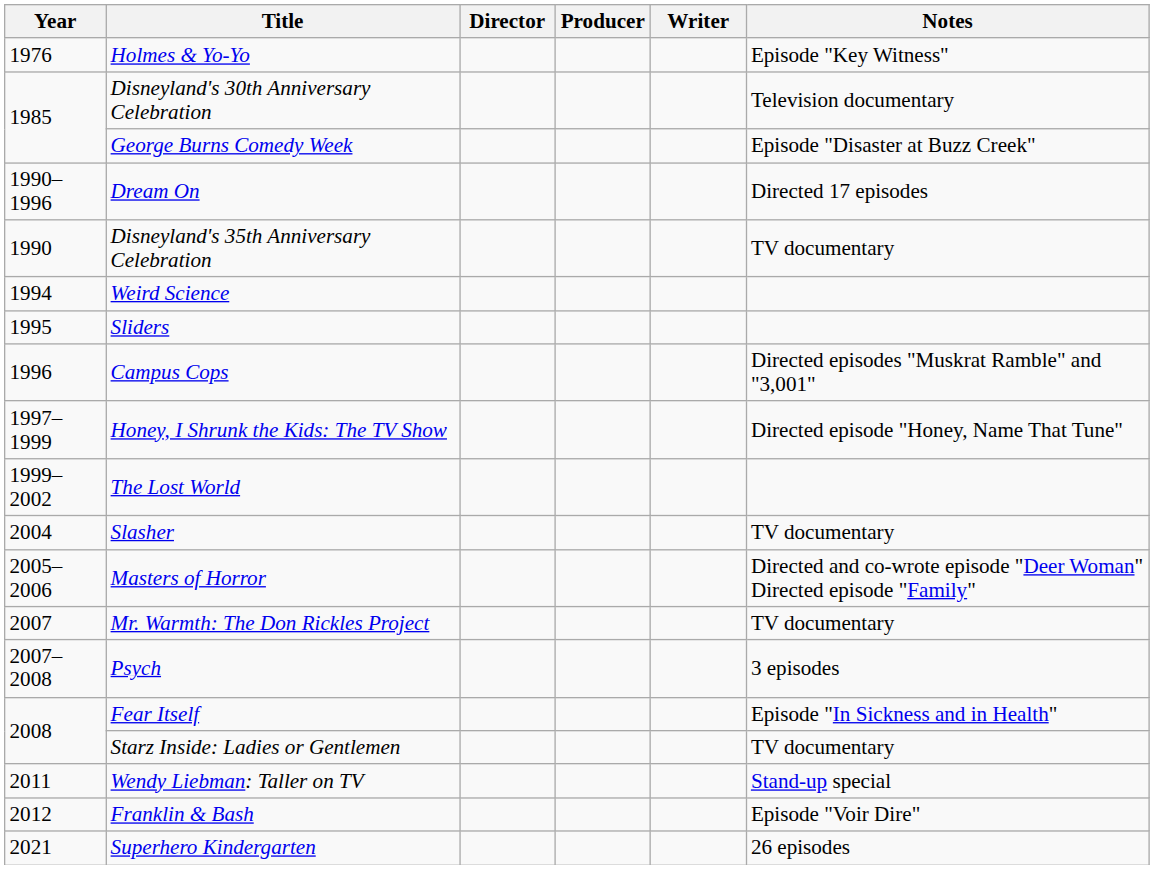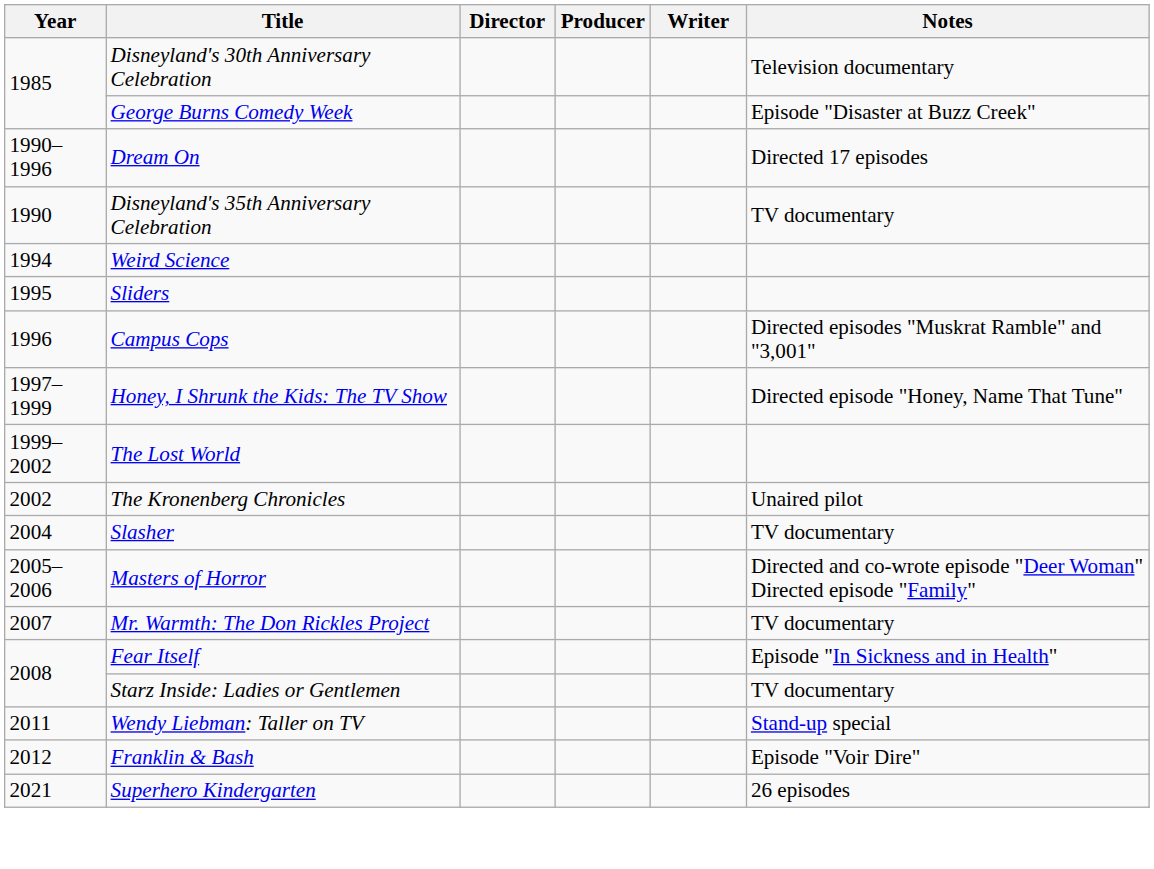 <table class="wikitable">
 <tr>
 <th>Year</th>
 <th>Title</th>
 <th width=65>Director</th>
 <th width=65>Producer</th>
 <th width=65>Writer</th>
 <th>Notes</th>
-</tr>
-<tr>
-<td>1976</td>
-<td><em><a href='#'>Holmes & Yo-Yo</a></em></td>
-<td></td>
-<td></td>
-<td></td>
-<td>Episode "Key Witness"</td>
 </tr>
 <tr>
 <td rowspan=2>1985</td>
 <td><em>Disneyland's 30th Anniversary Celebration</em></td>
 <td></td>
 <td></td>
 <td></td>
 <td>Television documentary</td>
 </tr>
 <tr>
 <td><em><a href='#'>George Burns Comedy Week</a></em></td>
 <td></td>
 <td></td>
 <td></td>
 <td>Episode "Disaster at Buzz Creek"</td>
 </tr>
 <tr>
 <td>1990–1996</td>
 <td><em><a href='#'>Dream On</a></em></td>
 <td></td>
 <td></td>
 <td></td>
 <td>Directed 17 episodes</td>
 </tr>
 <tr>
 <td>1990</td>
 <td><em>Disneyland's 35th Anniversary Celebration</em></td>
 <td></td>
 <td></td>
 <td></td>
 <td>TV documentary</td>
 </tr>
 <tr>
 <td>1994</td>
 <td><em><a href='#'>Weird Science</a></em></td>
 <td></td>
 <td></td>
 <td></td>
 <td></td>
 </tr>
 <tr>
 <td>1995</td>
 <td><em><a href='#'>Sliders</a></em></td>
 <td></td>
 <td></td>
 <td></td>
 <td></td>
 </tr>
 <tr>
 <td>1996</td>
 <td><em><a href='#'>Campus Cops</a></em></td>
 <td></td>
 <td></td>
 <td></td>
 <td>Directed episodes "Muskrat Ramble" and "3,001"</td>
 </tr>
 <tr>
 <td>1997–1999</td>
 <td><em><a href='#'>Honey, I Shrunk the Kids: The TV Show</a></em></td>
 <td></td>
 <td></td>
 <td></td>
 <td>Directed episode "Honey, Name That Tune"</td>
 </tr>
 <tr>
 <td>1999–2002</td>
 <td><em><a href='#'>The Lost World</a></em></td>
 <td></td>
 <td></td>
 <td></td>
 <td></td>
 </tr>
 <tr>
+<td>2002</td>
+<td><em>The Kronenberg Chronicles</em></td>
+<td></td>
+<td></td>
+<td></td>
+<td>Unaired pilot</td>
+</tr>
+<tr>
 <td>2004</td>
 <td><em><a href='#'>Slasher</a></em></td>
 <td></td>
 <td></td>
 <td></td>
 <td>TV documentary</td>
 </tr>
 <tr>
 <td>2005–2006</td>
 <td><em><a href='#'>Masters of Horror</a></em></td>
 <td></td>
 <td></td>
 <td></td>
 <td>Directed and co-wrote episode "<a href='#'>Deer Woman</a>"<br>Directed episode "<a href='#'>Family</a>"</td>
 </tr>
 <tr>
 <td>2007</td>
 <td><em><a href='#'>Mr. Warmth: The Don Rickles Project</a></em></td>
 <td></td>
 <td></td>
 <td></td>
 <td>TV documentary</td>
-</tr>
-<tr>
-<td>2007–2008</td>
-<td><em><a href='#'>Psych</a></em></td>
-<td></td>
-<td></td>
-<td></td>
-<td>3 episodes</td>
 </tr>
 <tr>
 <td rowspan=2>2008</td>
 <td><em><a href='#'>Fear Itself</a></em></td>
 <td></td>
 <td></td>
 <td></td>
 <td>Episode "<a href='#'>In Sickness and in Health</a>"</td>
 </tr>
 <tr>
 <td><em>Starz Inside: Ladies or Gentlemen</em></td>
 <td></td>
 <td></td>
 <td></td>
 <td>TV documentary</td>
 </tr>
 <tr>
 <td>2011</td>
 <td><em><a href='#'>Wendy Liebman</a>: Taller on TV</em></td>
 <td></td>
 <td></td>
 <td></td>
 <td><a href='#'>Stand-up</a> special</td>
 </tr>
 <tr>
 <td>2012</td>
 <td><em><a href='#'>Franklin & Bash</a></em></td>
 <td></td>
 <td></td>
 <td></td>
 <td>Episode "Voir Dire"</td>
 </tr>
 <tr>
 <td>2021</td>
 <td><em><a href='#'>Superhero Kindergarten</a></em></td>
 <td></td>
 <td></td>
 <td></td>
 <td>26 episodes</td>
 </tr>
 </table>
